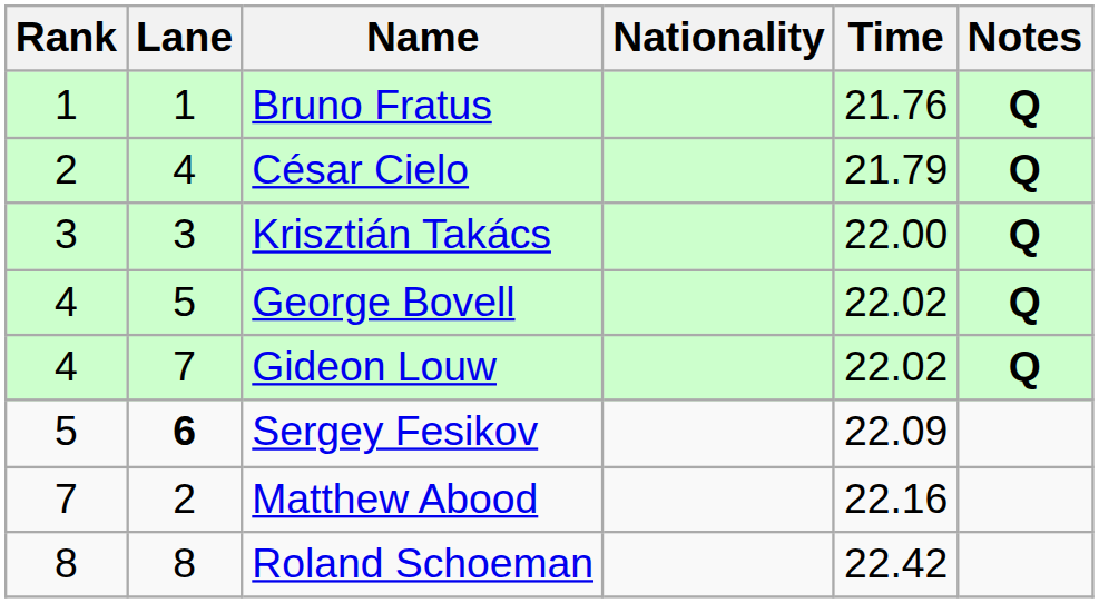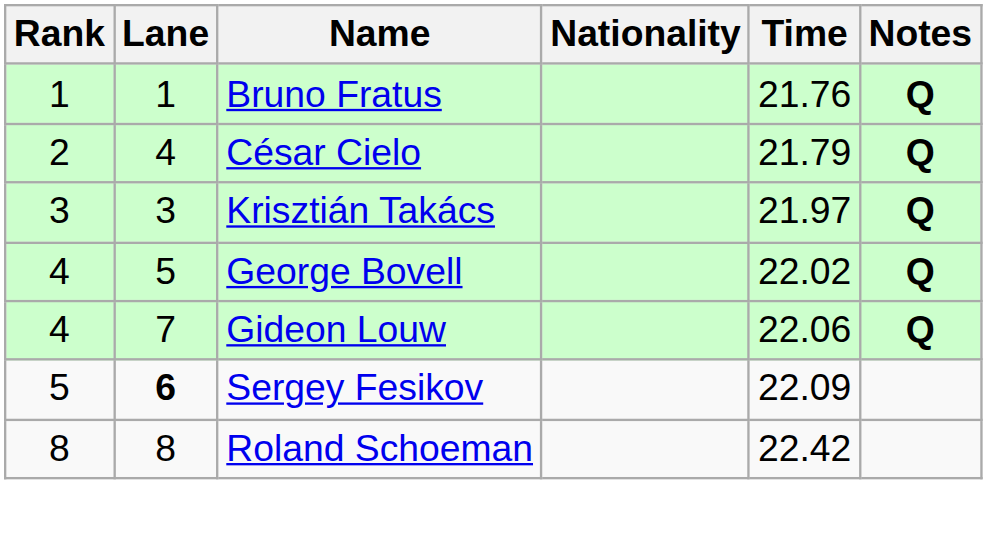 <table class="wikitable sortable" style="text-align:center">
 <tr>
 <th>Rank</th>
 <th>Lane</th>
 <th>Name</th>
 <th>Nationality</th>
 <th>Time</th>
 <th>Notes</th>
 </tr>
 <tr bgcolor=ccffcc>
 <td>1</td>
 <td>1</td>
 <td align=left><a href='#'>Bruno Fratus</a></td>
 <td align=left></td>
 <td>21.76</td>
 <td><strong>Q</strong></td>
 </tr>
 <tr bgcolor=ccffcc>
 <td>2</td>
 <td>4</td>
 <td align=left><a href='#'>César Cielo</a></td>
 <td align=left></td>
 <td>21.79</td>
 <td><strong>Q</strong></td>
 </tr>
 <tr bgcolor=ccffcc>
 <td>3</td>
 <td>3</td>
 <td align=left><a href='#'>Krisztián Takács</a></td>
 <td align=left></td>
-<td>22.00</td>
+<td>21.97</td>
 <td><strong>Q</strong></td>
 </tr>
 <tr bgcolor=ccffcc>
 <td>4</td>
 <td>5</td>
 <td align=left><a href='#'>George Bovell</a></td>
 <td align=left></td>
 <td>22.02</td>
 <td><strong>Q</strong></td>
 </tr>
 <tr bgcolor=ccffcc>
 <td>4</td>
 <td>7</td>
 <td align=left><a href='#'>Gideon Louw</a></td>
 <td align=left></td>
-<td>22.02</td>
+<td>22.06</td>
 <td><strong>Q</strong></td>
 </tr>
 <tr>
 <td>5</td>
 <td><strong>6</strong></td>
 <td align=left><a href='#'>Sergey Fesikov</a></td>
 <td align=left></td>
 <td>22.09</td>
 <td></td>
 </tr>
 <tr>
-<td>7</td>
-<td>2</td>
-<td align=left><a href='#'>Matthew Abood</a></td>
-<td align=left></td>
-<td>22.16</td>
-<td></td>
-</tr>
-<tr>
 <td>8</td>
 <td>8</td>
 <td align=left><a href='#'>Roland Schoeman</a></td>
 <td align=left></td>
 <td>22.42</td>
 <td></td>
 </tr>
 </table>
